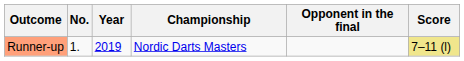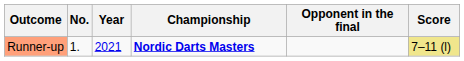 <table class="sortable wikitable">
 <tr>
 <th style="width:80px;">Outcome</th>
 <th style="width:20px;">No.</th>
 <th style="width:50px;">Year</th>
 <th style="width:250px;">Championship</th>
 <th style="width:200px;">Opponent in the final</th>
 <th style="width:70px;">Score</th>
 </tr>
 <tr style="">
 <td style="background:#ffa07a ">Runner-up</td>
 <td>1.</td>
-<td><a href='#'>2019</a></td>
-<td><a href='#'>Nordic Darts Masters</a></td>
+<td><a href='#'>2021</a></td>
+<td><strong><a href='#'>Nordic Darts Masters</a></strong></td>
 <td></td>
 <td style="background: khaki;">7–11 (l)</td>
 </tr>
 </table>
